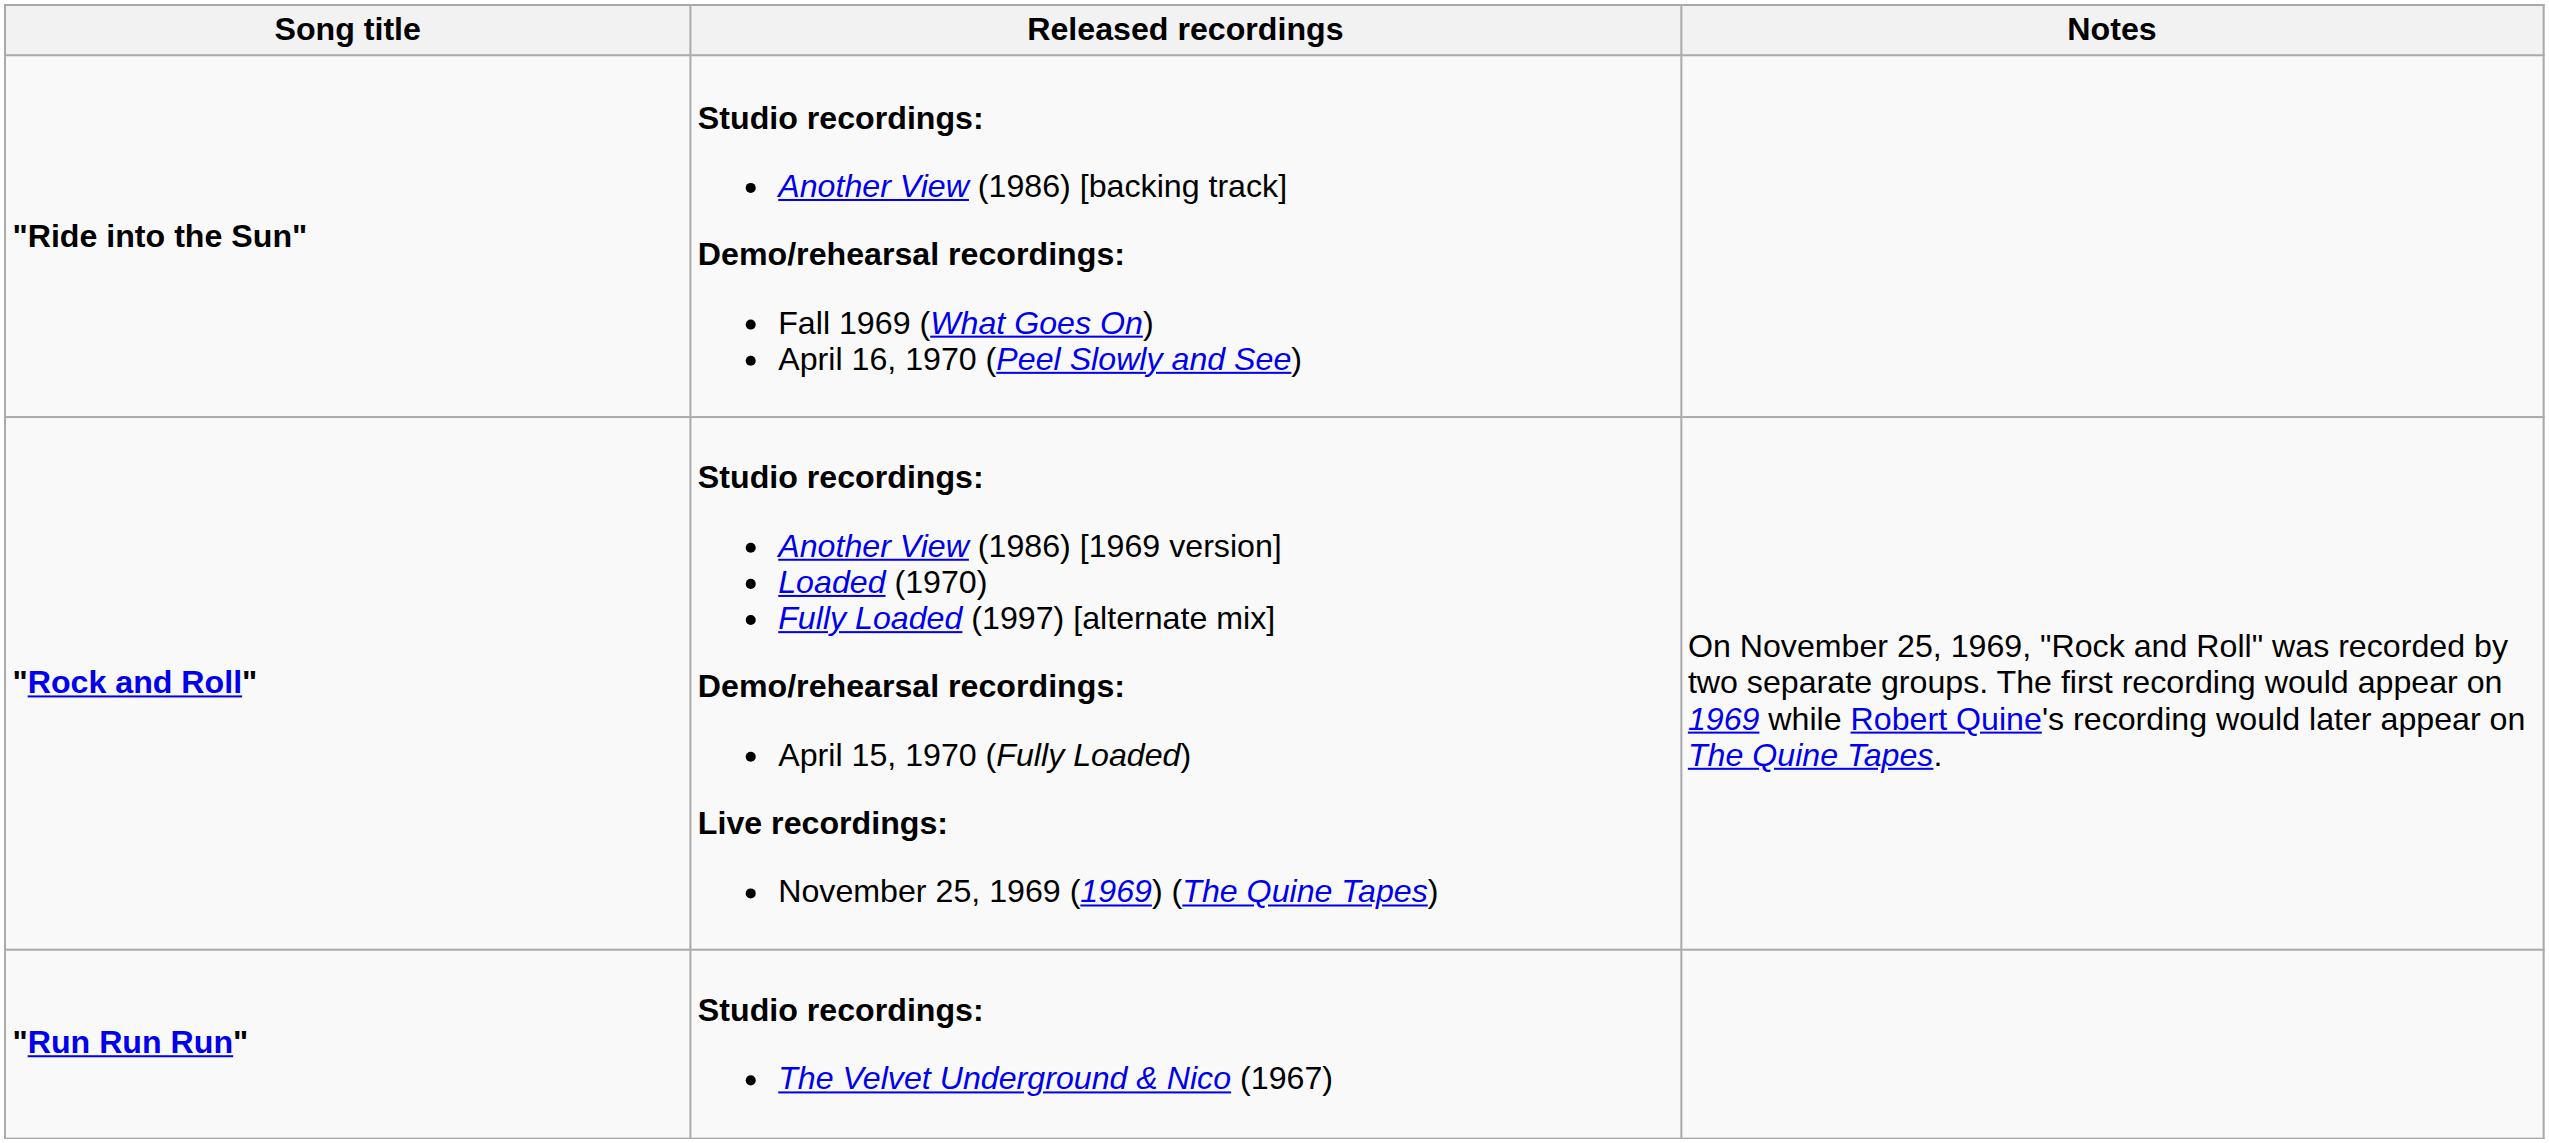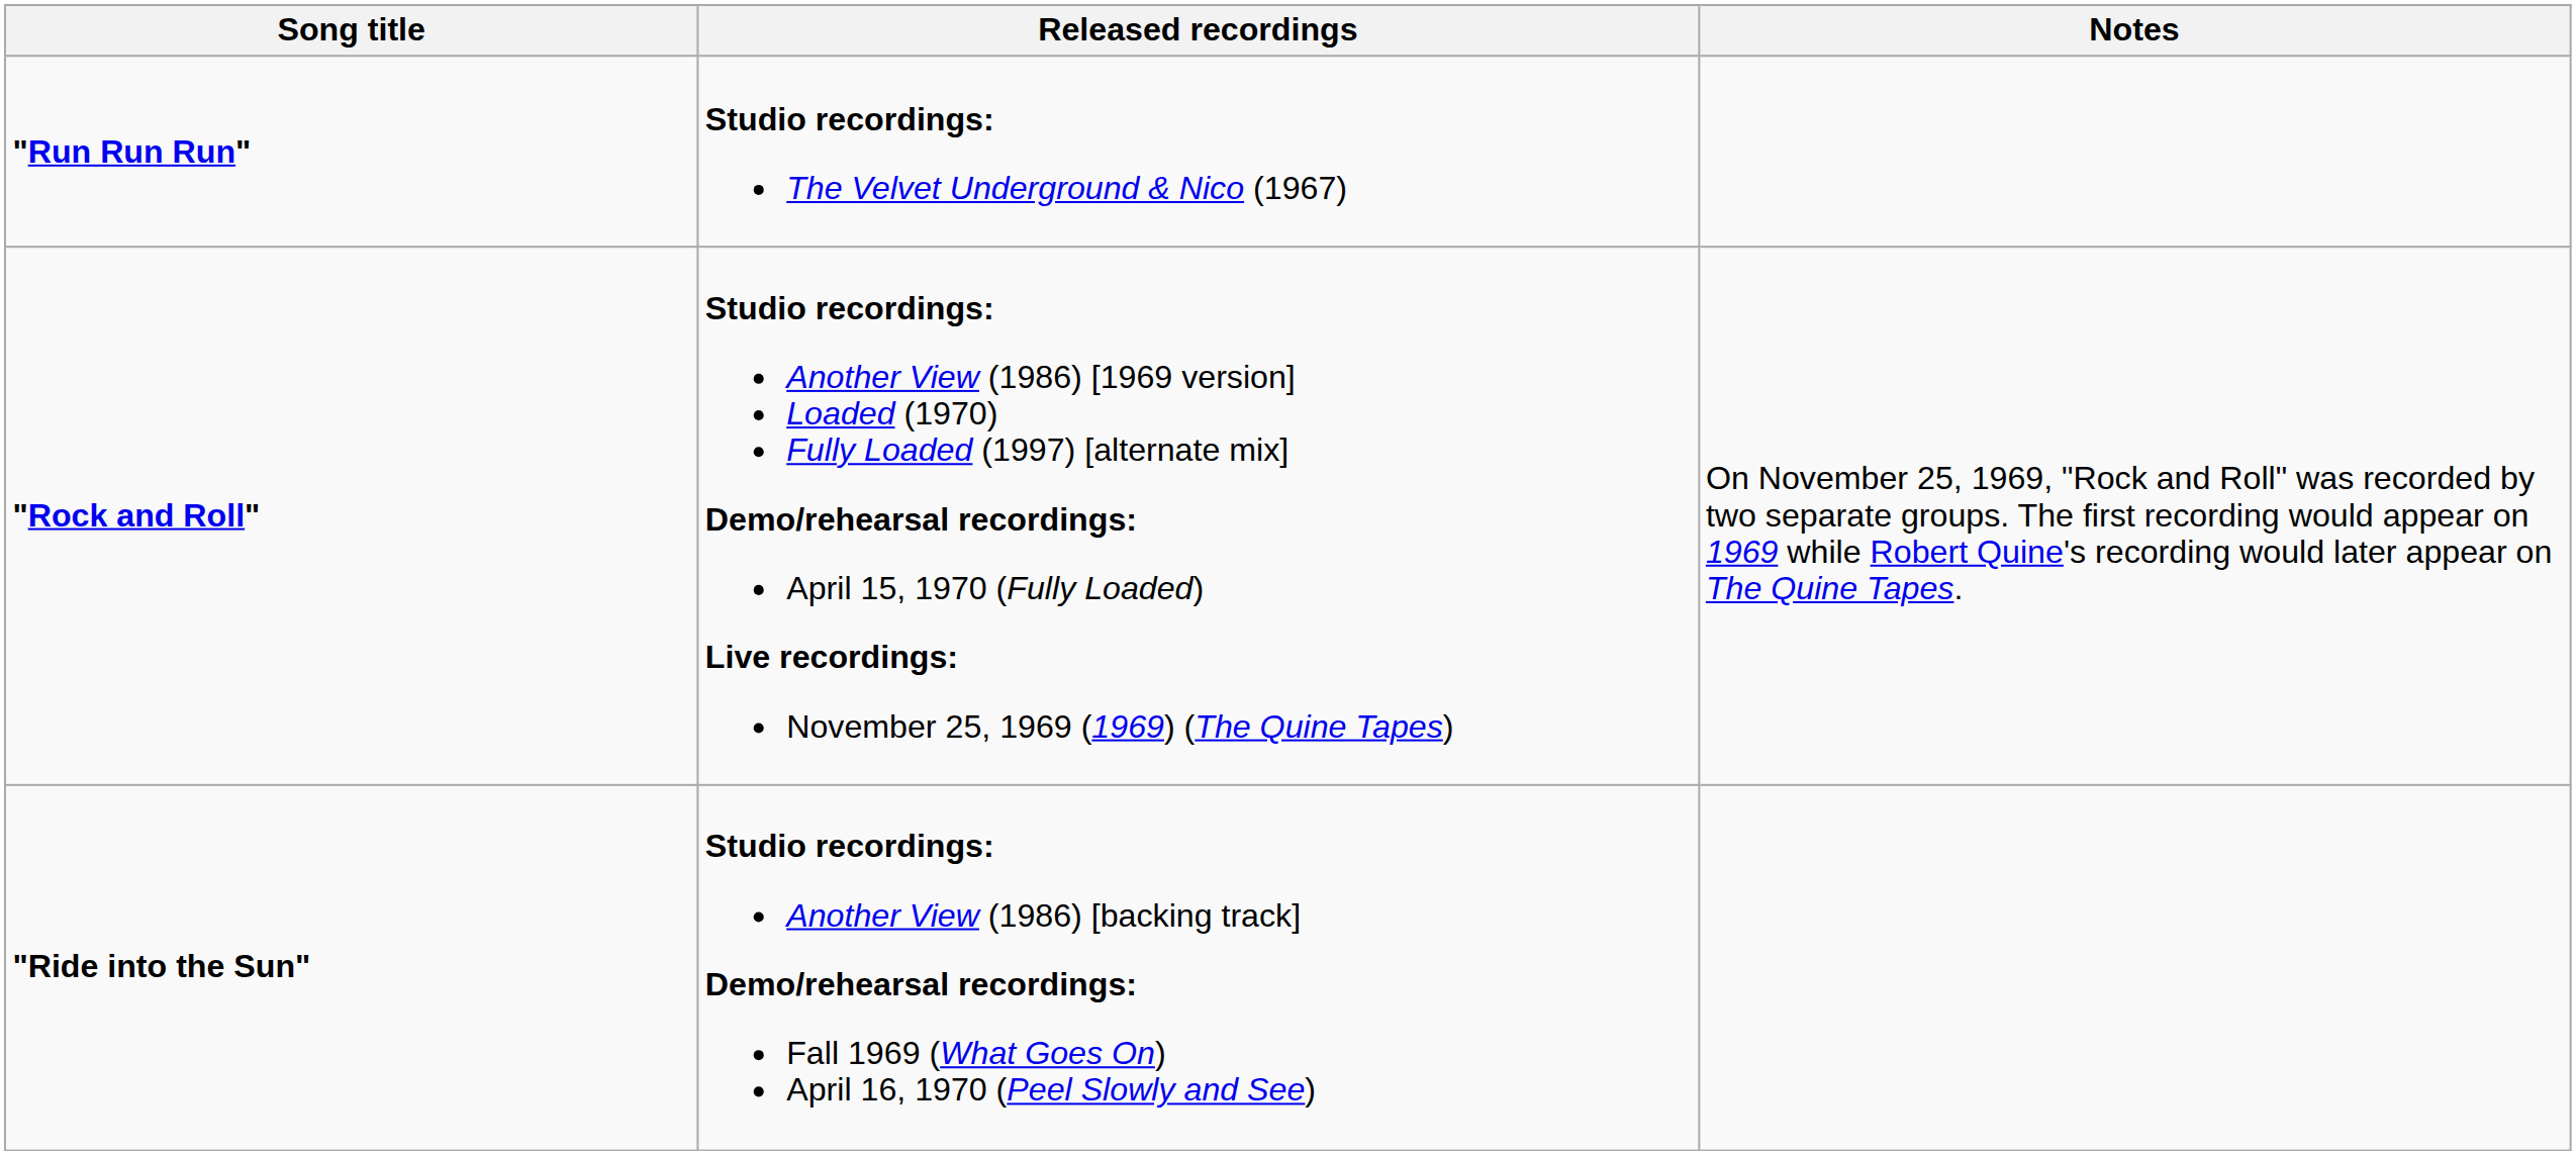 <table class="wikitable" style="width:100%;">
 <tr>
 <th style="width:27%;">Song title</th>
 <th style="width:39%;">Released recordings</th>
 <th style="width:34%;">Notes</th>
 </tr>
 <tr>
-<td><strong>"Ride into the Sun"</strong></td>
-<td><br><strong>Studio recordings:</strong><ul><li><em><a href='#'>Another View</a></em> (1986) [backing track]</li></ul><strong>Demo/rehearsal recordings:</strong><ul><li>Fall 1969 (<em><a href='#'>What Goes On</a></em>)</li><li>April 16, 1970 (<em><a href='#'>Peel Slowly and See</a></em>)</li></ul></td>
+<td><strong>"<a href='#'>Run Run Run</a>"</strong></td>
+<td><br><strong>Studio recordings:</strong><ul><li><em><a href='#'>The Velvet Underground & Nico</a></em> (1967)</li></ul></td>
 <td></td>
 </tr>
 <tr>
 <td><strong>"<a href='#'>Rock and Roll</a>"</strong></td>
 <td><br><strong>Studio recordings:</strong><ul><li><em><a href='#'>Another View</a></em> (1986) [1969 version]</li><li><em><a href='#'>Loaded</a></em> (1970)</li><li><em><a href='#'>Fully Loaded</a></em> (1997) [alternate mix]</li></ul><strong>Demo/rehearsal recordings:</strong><ul><li>April 15, 1970 (<em>Fully Loaded</em>)</li></ul><strong>Live recordings:</strong><ul><li>November 25, 1969 (<em><a href='#'>1969</a></em>) (<em><a href='#'>The Quine Tapes</a></em>)</li></ul></td>
 <td><br>On November 25, 1969, "Rock and Roll" was recorded by two separate groups. The first recording would appear on <em><a href='#'>1969</a></em> while <a href='#'>Robert Quine</a>'s recording would later appear on <em><a href='#'>The Quine Tapes</a></em>.</td>
 </tr>
 <tr>
-<td><strong>"<a href='#'>Run Run Run</a>"</strong></td>
-<td><br><strong>Studio recordings:</strong><ul><li><em><a href='#'>The Velvet Underground & Nico</a></em> (1967)</li></ul></td>
+<td><strong>"Ride into the Sun"</strong></td>
+<td><br><strong>Studio recordings:</strong><ul><li><em><a href='#'>Another View</a></em> (1986) [backing track]</li></ul><strong>Demo/rehearsal recordings:</strong><ul><li>Fall 1969 (<em><a href='#'>What Goes On</a></em>)</li><li>April 16, 1970 (<em><a href='#'>Peel Slowly and See</a></em>)</li></ul></td>
 <td></td>
 </tr>
 </table>
